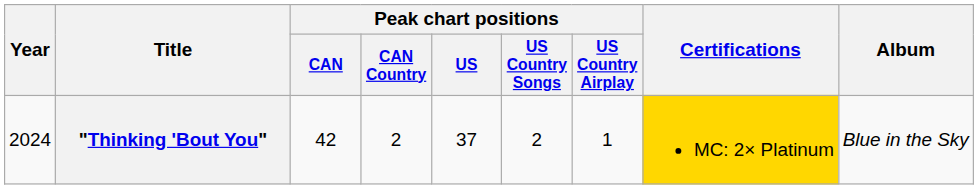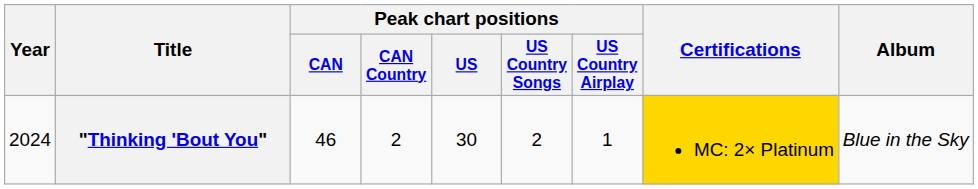 <table class="wikitable plainrowheaders" style="text-align:center;">
 <tr>
 <th scope="col" rowspan="2">Year</th>
 <th scope="col" style="width:12em;" rowspan="2">Title</th>
 <th scope="col" colspan="5">Peak chart positions</th>
 <th scope="col" rowspan="2"><a href='#'>Certifications</a></th>
 <th scope="col" rowspan="2">Album</th>
 </tr>
 <tr style="font-size:smaller;">
 <th scope="col" style="width:4em;"><a href='#'>CAN</a><br></th>
 <th scope="col" style="width:4em;"><a href='#'>CAN Country</a><br></th>
 <th scope="col" style="width:4em;"><a href='#'>US</a><br></th>
 <th scope="col" style="width:4em;"><a href='#'>US Country Songs</a><br></th>
 <th scope="col" style="width:4em;"><a href='#'>US<br>Country Airplay</a><br></th>
 </tr>
 <tr>
 <td>2024</td>
 <th scope="row">"<a href='#'>Thinking 'Bout You</a>"<br></th>
-<td>42</td>
+<td>46</td>
 <td>2</td>
-<td>37</td>
+<td>30</td>
 <td>2</td>
 <td>1</td>
 <td style="background: gold;"><br><ul><li>MC: 2× Platinum</li></ul></td>
 <td style="text-align:left;"><em>Blue in the Sky</em></td>
 </tr>
 </table>
